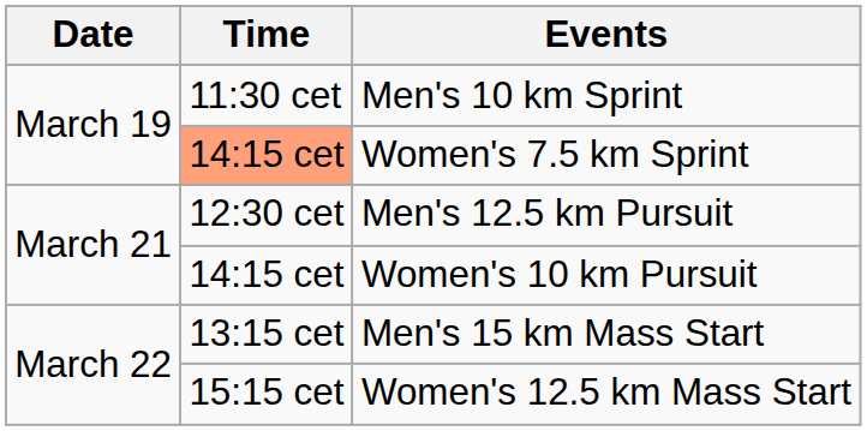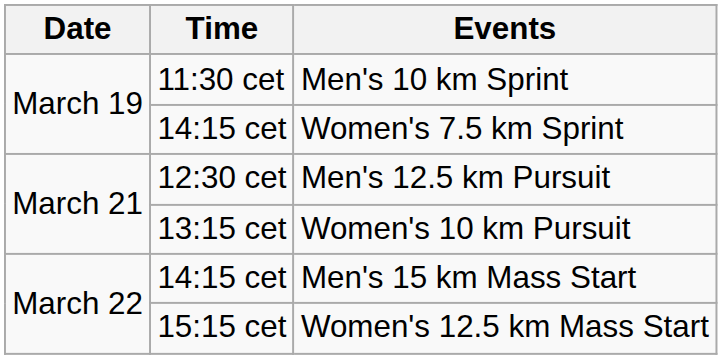 <table class="wikitable" border="1">
 <tr>
 <th>Date</th>
 <th>Time</th>
 <th>Events</th>
 </tr>
 <tr>
 <td rowspan=2>March 19</td>
 <td>11:30 cet</td>
 <td>Men's 10 km Sprint</td>
 </tr>
 <tr>
-<td style="background: lightsalmon;">14:15 cet</td>
+<td>14:15 cet</td>
 <td>Women's 7.5 km Sprint</td>
 </tr>
 <tr>
 <td rowspan=2>March 21</td>
 <td>12:30 cet</td>
 <td>Men's 12.5 km Pursuit</td>
 </tr>
 <tr>
-<td>14:15 cet</td>
+<td>13:15 cet</td>
 <td>Women's 10 km Pursuit</td>
 </tr>
 <tr>
 <td rowspan=2>March 22</td>
-<td>13:15 cet</td>
+<td>14:15 cet</td>
 <td>Men's 15 km Mass Start</td>
 </tr>
 <tr>
 <td>15:15 cet</td>
 <td>Women's 12.5 km Mass Start</td>
 </tr>
 </table>
